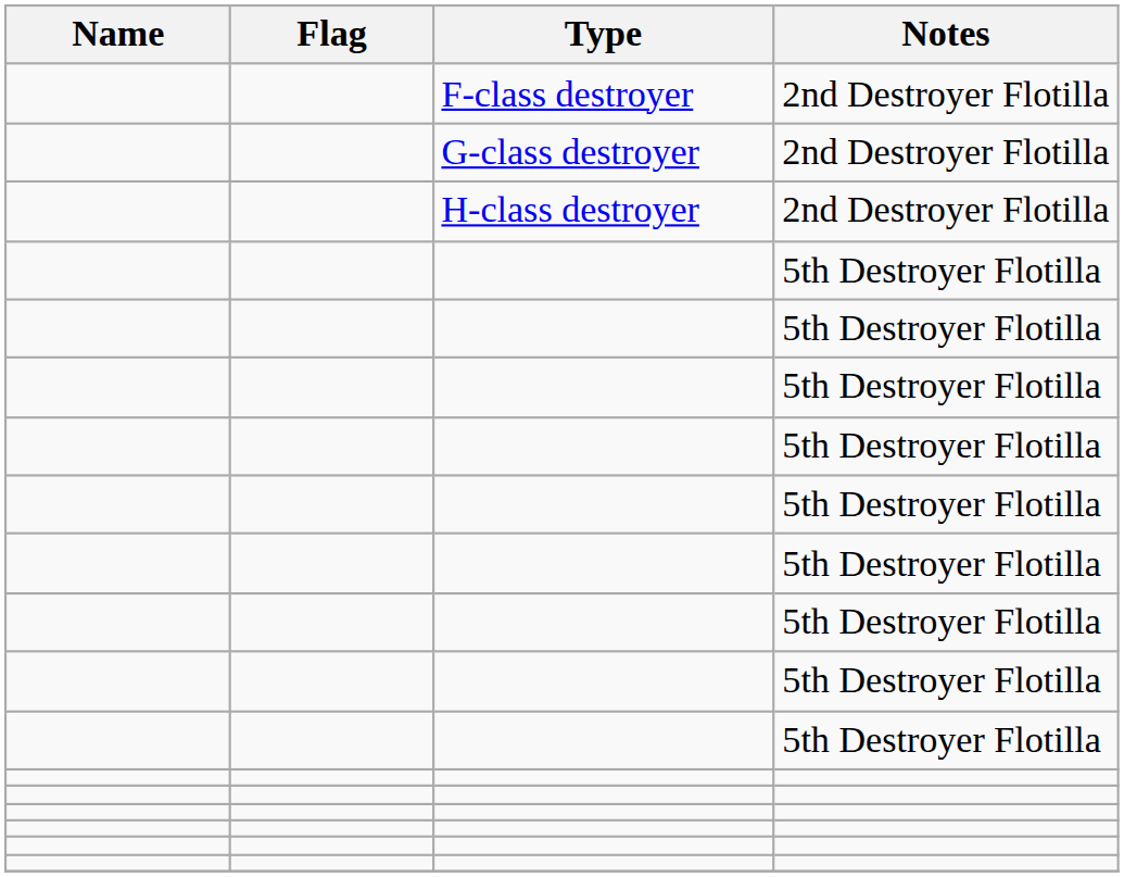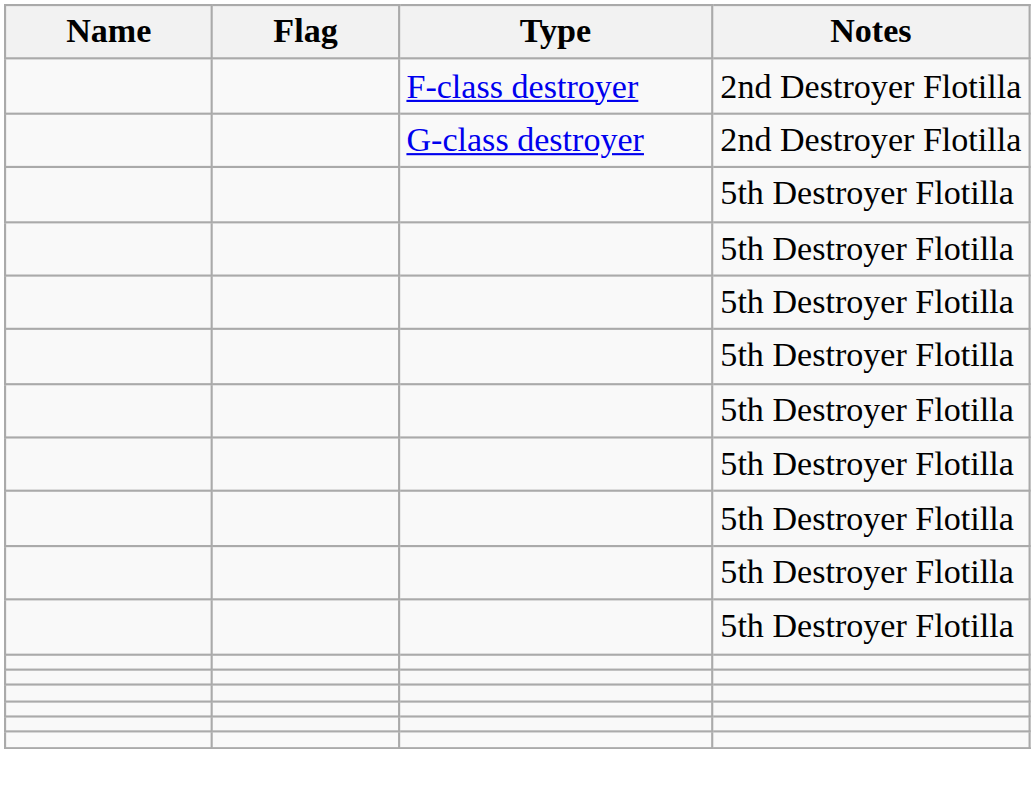 <table class="wikitable sortable">
 <tr>
 <th scope="col" width="90px">Name</th>
 <th scope="col" width="80px">Flag</th>
 <th scope="col" width="140px">Type</th>
 <th>Notes</th>
 </tr>
 <tr>
 <td align="left"></td>
 <td align="left"></td>
 <td align="left"><a href='#'>F-class destroyer</a></td>
 <td align="left">2nd Destroyer Flotilla</td>
 </tr>
 <tr>
 <td align="left"></td>
 <td align="left"></td>
 <td align="left"><a href='#'>G-class destroyer</a></td>
-<td align="left">2nd Destroyer Flotilla</td>
-</tr>
-<tr>
-<td align="left"></td>
-<td align="left"></td>
-<td align="left"><a href='#'>H-class destroyer</a></td>
 <td align="left">2nd Destroyer Flotilla</td>
 </tr>
 <tr>
 <td align="left"></td>
 <td align="left"></td>
 <td align="left"></td>
 <td align="left">5th Destroyer Flotilla</td>
 </tr>
 <tr>
 <td align="left"></td>
 <td align="left"></td>
 <td align="left"></td>
 <td align="left">5th Destroyer Flotilla</td>
 </tr>
 <tr>
 <td align="left"></td>
 <td align="left"></td>
 <td align="left"></td>
 <td align="left">5th Destroyer Flotilla</td>
 </tr>
 <tr>
 <td align="left"></td>
 <td align="left"></td>
 <td align="left"></td>
 <td align="left">5th Destroyer Flotilla</td>
 </tr>
 <tr>
 <td align="left"></td>
 <td align="left"></td>
 <td align="left"></td>
 <td align="left">5th Destroyer Flotilla</td>
 </tr>
 <tr>
 <td align="left"></td>
 <td align="left"></td>
 <td align="left"></td>
 <td align="left">5th Destroyer Flotilla</td>
 </tr>
 <tr>
 <td align="left"></td>
 <td align="left"></td>
 <td align="left"></td>
 <td align="left">5th Destroyer Flotilla</td>
 </tr>
 <tr>
 <td align="left"></td>
 <td align="left"></td>
 <td align="left"></td>
 <td align="left">5th Destroyer Flotilla</td>
 </tr>
 <tr>
 <td align="left"></td>
 <td align="left"></td>
 <td align="left"></td>
 <td align="left">5th Destroyer Flotilla</td>
 </tr>
 <tr>
 <td align="left"></td>
 <td align="left"></td>
 <td align="left"></td>
 <td align="left"></td>
 </tr>
 <tr>
 <td align="left"></td>
 <td align="left"></td>
 <td align="left"></td>
 <td align="left"></td>
 </tr>
 <tr>
 <td align="left"></td>
 <td align="left"></td>
 <td align="left"></td>
 <td align="left"></td>
 </tr>
 <tr>
 <td align="left"></td>
 <td align="left"></td>
 <td align="left"></td>
 <td align="left"></td>
 </tr>
 <tr>
 <td align="left"></td>
 <td align="left"></td>
 <td align="left"></td>
 <td align="left"></td>
 </tr>
 <tr>
 <td align="left"></td>
 <td align="left"></td>
 <td align="left"></td>
 <td align="left"></td>
 </tr>
 <tr>
 </tr>
 </table>
